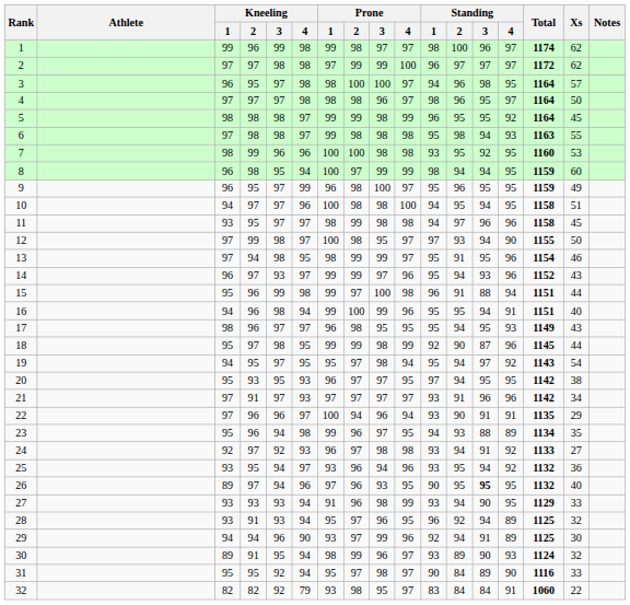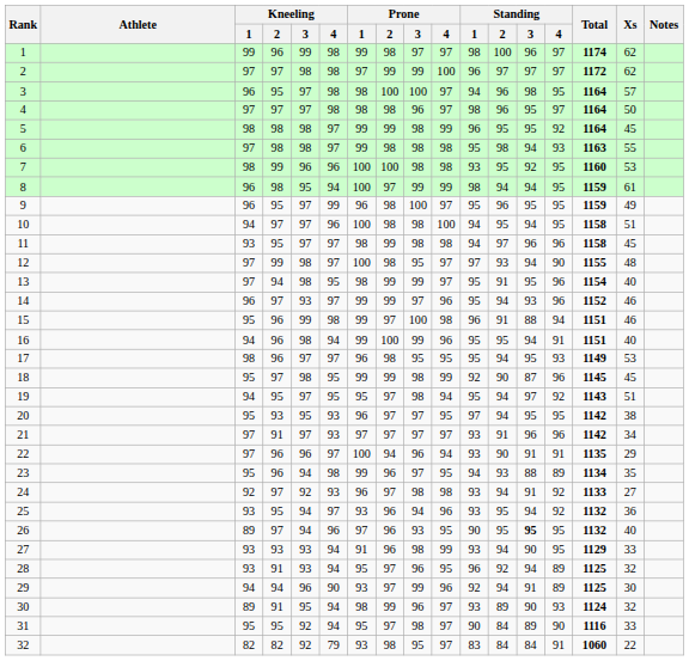 <table class="wikitable" style="text-align:center">
 <tr>
 <th rowspan=2 width=40>Rank</th>
 <th rowspan=2 width=250>Athlete</th>
 <th colspan=4>Kneeling</th>
 <th colspan=4>Prone</th>
 <th colspan=4>Standing</th>
 <th rowspan=2 width=50>Total</th>
 <th rowspan=2 width=30>Xs</th>
 <th rowspan=2 width=45>Notes</th>
 </tr>
 <tr>
 <th width=30>1</th>
 <th width=30>2</th>
 <th width=30>3</th>
 <th width=30>4</th>
 <th width=30>1</th>
 <th width=30>2</th>
 <th width=30>3</th>
 <th width=30>4</th>
 <th width=30>1</th>
 <th width=30>2</th>
 <th width=30>3</th>
 <th width=30>4</th>
 </tr>
 <tr bgcolor=#ccffcc>
 <td>1</td>
 <td align=left></td>
 <td>99</td>
 <td>96</td>
 <td>99</td>
 <td>98</td>
 <td>99</td>
 <td>98</td>
 <td>97</td>
 <td>97</td>
 <td>98</td>
 <td>100</td>
 <td>96</td>
 <td>97</td>
 <td><strong>1174</strong></td>
 <td>62</td>
 <td></td>
 </tr>
 <tr bgcolor=#ccffcc>
 <td>2</td>
 <td align=left></td>
 <td>97</td>
 <td>97</td>
 <td>98</td>
 <td>98</td>
 <td>97</td>
 <td>99</td>
 <td>99</td>
 <td>100</td>
 <td>96</td>
 <td>97</td>
 <td>97</td>
 <td>97</td>
 <td><strong>1172</strong></td>
 <td>62</td>
 <td></td>
 </tr>
 <tr bgcolor=#ccffcc>
 <td>3</td>
 <td align=left></td>
 <td>96</td>
 <td>95</td>
 <td>97</td>
 <td>98</td>
 <td>98</td>
 <td>100</td>
 <td>100</td>
 <td>97</td>
 <td>94</td>
 <td>96</td>
 <td>98</td>
 <td>95</td>
 <td><strong>1164</strong></td>
 <td>57</td>
 <td></td>
 </tr>
 <tr bgcolor=#ccffcc>
 <td>4</td>
 <td align=left></td>
 <td>97</td>
 <td>97</td>
 <td>97</td>
 <td>98</td>
 <td>98</td>
 <td>98</td>
 <td>96</td>
 <td>97</td>
 <td>98</td>
 <td>96</td>
 <td>95</td>
 <td>97</td>
 <td><strong>1164</strong></td>
 <td>50</td>
 <td></td>
 </tr>
 <tr bgcolor=#ccffcc>
 <td>5</td>
 <td align=left></td>
 <td>98</td>
 <td>98</td>
 <td>98</td>
 <td>97</td>
 <td>99</td>
 <td>99</td>
 <td>98</td>
 <td>99</td>
 <td>96</td>
 <td>95</td>
 <td>95</td>
 <td>92</td>
 <td><strong>1164</strong></td>
 <td>45</td>
 <td></td>
 </tr>
 <tr bgcolor=#ccffcc>
 <td>6</td>
 <td align=left></td>
 <td>97</td>
 <td>98</td>
 <td>98</td>
 <td>97</td>
 <td>99</td>
 <td>98</td>
 <td>98</td>
 <td>98</td>
 <td>95</td>
 <td>98</td>
 <td>94</td>
 <td>93</td>
 <td><strong>1163</strong></td>
 <td>55</td>
 <td></td>
 </tr>
 <tr bgcolor=#ccffcc>
 <td>7</td>
 <td align=left></td>
 <td>98</td>
 <td>99</td>
 <td>96</td>
 <td>96</td>
 <td>100</td>
 <td>100</td>
 <td>98</td>
 <td>98</td>
 <td>93</td>
 <td>95</td>
 <td>92</td>
 <td>95</td>
 <td><strong>1160</strong></td>
 <td>53</td>
 <td></td>
 </tr>
 <tr bgcolor=#ccffcc>
 <td>8</td>
 <td align=left></td>
 <td>96</td>
 <td>98</td>
 <td>95</td>
 <td>94</td>
 <td>100</td>
 <td>97</td>
 <td>99</td>
 <td>99</td>
 <td>98</td>
 <td>94</td>
 <td>94</td>
 <td>95</td>
 <td><strong>1159</strong></td>
-<td>60</td>
+<td>61</td>
 <td></td>
 </tr>
 <tr>
 <td>9</td>
 <td align=left></td>
 <td>96</td>
 <td>95</td>
 <td>97</td>
 <td>99</td>
 <td>96</td>
 <td>98</td>
 <td>100</td>
 <td>97</td>
 <td>95</td>
 <td>96</td>
 <td>95</td>
 <td>95</td>
 <td><strong>1159</strong></td>
 <td>49</td>
 <td></td>
 </tr>
 <tr>
 <td>10</td>
 <td align=left></td>
 <td>94</td>
 <td>97</td>
 <td>97</td>
 <td>96</td>
 <td>100</td>
 <td>98</td>
 <td>98</td>
 <td>100</td>
 <td>94</td>
 <td>95</td>
 <td>94</td>
 <td>95</td>
 <td><strong>1158</strong></td>
 <td>51</td>
 <td></td>
 </tr>
 <tr>
 <td>11</td>
 <td align=left></td>
 <td>93</td>
 <td>95</td>
 <td>97</td>
 <td>97</td>
 <td>98</td>
 <td>99</td>
 <td>98</td>
 <td>98</td>
 <td>94</td>
 <td>97</td>
 <td>96</td>
 <td>96</td>
 <td><strong>1158</strong></td>
 <td>45</td>
 <td></td>
 </tr>
 <tr>
 <td>12</td>
 <td align=left></td>
 <td>97</td>
 <td>99</td>
 <td>98</td>
 <td>97</td>
 <td>100</td>
 <td>98</td>
 <td>95</td>
 <td>97</td>
 <td>97</td>
 <td>93</td>
 <td>94</td>
 <td>90</td>
 <td><strong>1155</strong></td>
-<td>50</td>
+<td>48</td>
 <td></td>
 </tr>
 <tr>
 <td>13</td>
 <td align=left></td>
 <td>97</td>
 <td>94</td>
 <td>98</td>
 <td>95</td>
 <td>98</td>
 <td>99</td>
 <td>99</td>
 <td>97</td>
 <td>95</td>
 <td>91</td>
 <td>95</td>
 <td>96</td>
 <td><strong>1154</strong></td>
-<td>46</td>
+<td>40</td>
 <td></td>
 </tr>
 <tr>
 <td>14</td>
 <td align=left></td>
 <td>96</td>
 <td>97</td>
 <td>93</td>
 <td>97</td>
 <td>99</td>
 <td>99</td>
 <td>97</td>
 <td>96</td>
 <td>95</td>
 <td>94</td>
 <td>93</td>
 <td>96</td>
 <td><strong>1152</strong></td>
-<td>43</td>
+<td>46</td>
 <td></td>
 </tr>
 <tr>
 <td>15</td>
 <td align=left></td>
 <td>95</td>
 <td>96</td>
 <td>99</td>
 <td>98</td>
 <td>99</td>
 <td>97</td>
 <td>100</td>
 <td>98</td>
 <td>96</td>
 <td>91</td>
 <td>88</td>
 <td>94</td>
 <td><strong>1151</strong></td>
-<td>44</td>
+<td>46</td>
 <td></td>
 </tr>
 <tr>
 <td>16</td>
 <td align=left></td>
 <td>94</td>
 <td>96</td>
 <td>98</td>
 <td>94</td>
 <td>99</td>
 <td>100</td>
 <td>99</td>
 <td>96</td>
 <td>95</td>
 <td>95</td>
 <td>94</td>
 <td>91</td>
 <td><strong>1151</strong></td>
 <td>40</td>
 <td></td>
 </tr>
 <tr>
 <td>17</td>
 <td align=left></td>
 <td>98</td>
 <td>96</td>
 <td>97</td>
 <td>97</td>
 <td>96</td>
 <td>98</td>
 <td>95</td>
 <td>95</td>
 <td>95</td>
 <td>94</td>
 <td>95</td>
 <td>93</td>
 <td><strong>1149</strong></td>
-<td>43</td>
+<td>53</td>
 <td></td>
 </tr>
 <tr>
 <td>18</td>
 <td align=left></td>
 <td>95</td>
 <td>97</td>
 <td>98</td>
 <td>95</td>
 <td>99</td>
 <td>99</td>
 <td>98</td>
 <td>99</td>
 <td>92</td>
 <td>90</td>
 <td>87</td>
 <td>96</td>
 <td><strong>1145</strong></td>
-<td>44</td>
+<td>45</td>
 <td></td>
 </tr>
 <tr>
 <td>19</td>
 <td align=left></td>
 <td>94</td>
 <td>95</td>
 <td>97</td>
 <td>95</td>
 <td>95</td>
 <td>97</td>
 <td>98</td>
 <td>94</td>
 <td>95</td>
 <td>94</td>
 <td>97</td>
 <td>92</td>
 <td><strong>1143</strong></td>
-<td>54</td>
+<td>51</td>
 <td></td>
 </tr>
 <tr>
 <td>20</td>
 <td align=left></td>
 <td>95</td>
 <td>93</td>
 <td>95</td>
 <td>93</td>
 <td>96</td>
 <td>97</td>
 <td>97</td>
 <td>95</td>
 <td>97</td>
 <td>94</td>
 <td>95</td>
 <td>95</td>
 <td><strong>1142</strong></td>
 <td>38</td>
 <td></td>
 </tr>
 <tr>
 <td>21</td>
 <td align=left></td>
 <td>97</td>
 <td>91</td>
 <td>97</td>
 <td>93</td>
 <td>97</td>
 <td>97</td>
 <td>97</td>
 <td>97</td>
 <td>93</td>
 <td>91</td>
 <td>96</td>
 <td>96</td>
 <td><strong>1142</strong></td>
 <td>34</td>
 <td></td>
 </tr>
 <tr>
 <td>22</td>
 <td align=left></td>
 <td>97</td>
 <td>96</td>
 <td>96</td>
 <td>97</td>
 <td>100</td>
 <td>94</td>
 <td>96</td>
 <td>94</td>
 <td>93</td>
 <td>90</td>
 <td>91</td>
 <td>91</td>
 <td><strong>1135</strong></td>
 <td>29</td>
 <td></td>
 </tr>
 <tr>
 <td>23</td>
 <td align=left></td>
 <td>95</td>
 <td>96</td>
 <td>94</td>
 <td>98</td>
 <td>99</td>
 <td>96</td>
 <td>97</td>
 <td>95</td>
 <td>94</td>
 <td>93</td>
 <td>88</td>
 <td>89</td>
 <td><strong>1134</strong></td>
 <td>35</td>
 <td></td>
 </tr>
 <tr>
 <td>24</td>
 <td align=left></td>
 <td>92</td>
 <td>97</td>
 <td>92</td>
 <td>93</td>
 <td>96</td>
 <td>97</td>
 <td>98</td>
 <td>98</td>
 <td>93</td>
 <td>94</td>
 <td>91</td>
 <td>92</td>
 <td><strong>1133</strong></td>
 <td>27</td>
 <td></td>
 </tr>
 <tr>
 <td>25</td>
 <td align=left></td>
 <td>93</td>
 <td>95</td>
 <td>94</td>
 <td>97</td>
 <td>93</td>
 <td>96</td>
 <td>94</td>
 <td>96</td>
 <td>93</td>
 <td>95</td>
 <td>94</td>
 <td>92</td>
 <td><strong>1132</strong></td>
 <td>36</td>
 <td></td>
 </tr>
 <tr>
 <td>26</td>
 <td align=left></td>
 <td>89</td>
 <td>97</td>
 <td>94</td>
 <td>96</td>
 <td>97</td>
 <td>96</td>
 <td>93</td>
 <td>95</td>
 <td>90</td>
 <td>95</td>
 <td><strong>95</strong></td>
 <td>95</td>
 <td><strong>1132</strong></td>
 <td>40</td>
 <td></td>
 </tr>
 <tr>
 <td>27</td>
 <td align=left></td>
 <td>93</td>
 <td>93</td>
 <td>93</td>
 <td>94</td>
 <td>91</td>
 <td>96</td>
 <td>98</td>
 <td>99</td>
 <td>93</td>
 <td>94</td>
 <td>90</td>
 <td>95</td>
 <td><strong>1129</strong></td>
 <td>33</td>
 <td></td>
 </tr>
 <tr>
 <td>28</td>
 <td align=left></td>
 <td>93</td>
 <td>91</td>
 <td>93</td>
 <td>94</td>
 <td>95</td>
 <td>97</td>
 <td>96</td>
 <td>95</td>
 <td>96</td>
 <td>92</td>
 <td>94</td>
 <td>89</td>
 <td><strong>1125</strong></td>
 <td>32</td>
 <td></td>
 </tr>
 <tr>
 <td>29</td>
 <td align=left></td>
 <td>94</td>
 <td>94</td>
 <td>96</td>
 <td>90</td>
 <td>93</td>
 <td>97</td>
 <td>99</td>
 <td>96</td>
 <td>92</td>
 <td>94</td>
 <td>91</td>
 <td>89</td>
 <td><strong>1125</strong></td>
 <td>30</td>
 <td></td>
 </tr>
 <tr>
 <td>30</td>
 <td align=left></td>
 <td>89</td>
 <td>91</td>
 <td>95</td>
 <td>94</td>
 <td>98</td>
 <td>99</td>
 <td>96</td>
 <td>97</td>
 <td>93</td>
 <td>89</td>
 <td>90</td>
 <td>93</td>
 <td><strong>1124</strong></td>
 <td>32</td>
 <td></td>
 </tr>
 <tr>
 <td>31</td>
 <td align=left></td>
 <td>95</td>
 <td>95</td>
 <td>92</td>
 <td>94</td>
 <td>95</td>
 <td>97</td>
 <td>98</td>
 <td>97</td>
 <td>90</td>
 <td>84</td>
 <td>89</td>
 <td>90</td>
 <td><strong>1116</strong></td>
 <td>33</td>
 <td></td>
 </tr>
 <tr>
 <td>32</td>
 <td align=left></td>
 <td>82</td>
 <td>82</td>
 <td>92</td>
 <td>79</td>
 <td>93</td>
 <td>98</td>
 <td>95</td>
 <td>97</td>
 <td>83</td>
 <td>84</td>
 <td>84</td>
 <td>91</td>
 <td><strong>1060</strong></td>
 <td>22</td>
 <td></td>
 </tr>
 </table>
